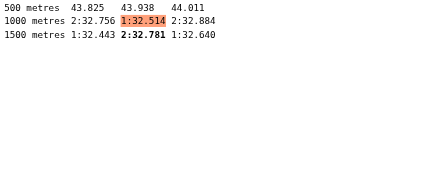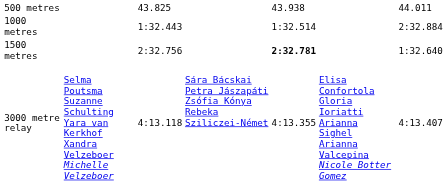 <table>
 <tr>
 <td>500 metres</td>
 <td></td>
 <td>43.825</td>
 <td></td>
 <td>43.938</td>
 <td></td>
 <td>44.011</td>
 </tr>
 <tr>
 <td>1000 metres</td>
 <td></td>
-<td>2:32.756</td>
+<td>1:32.443</td>
 <td></td>
-<td style="background: lightsalmon;">1:32.514</td>
+<td>1:32.514</td>
 <td></td>
 <td>2:32.884</td>
 </tr>
 <tr>
 <td>1500 metres</td>
 <td></td>
-<td>1:32.443</td>
+<td>2:32.756</td>
 <td></td>
 <td><strong>2:32.781</strong></td>
 <td></td>
 <td>1:32.640</td>
 </tr>
+<tr>
+<td>3000 metre relay</td>
+<td valign=top><br><a href='#'>Selma Poutsma</a><br><a href='#'>Suzanne Schulting</a><br><a href='#'>Yara van Kerkhof</a><br><a href='#'>Xandra Velzeboer</a><br><em><a href='#'>Michelle Velzeboer</a></em></td>
+<td>4:13.118</td>
+<td valign=top><br><a href='#'>Sára Bácskai</a><br><a href='#'>Petra Jászapáti</a><br><a href='#'>Zsófia Kónya</a><br><a href='#'>Rebeka Sziliczei-Német</a></td>
+<td>4:13.355</td>
+<td valign=top><br><a href='#'>Elisa Confortola</a><br><a href='#'>Gloria Ioriatti</a><br><a href='#'>Arianna Sighel</a><br><a href='#'>Arianna Valcepina</a><br><em><a href='#'>Nicole Botter Gomez</a></em></td>
+<td>4:13.407</td>
+</tr>
 </table>
